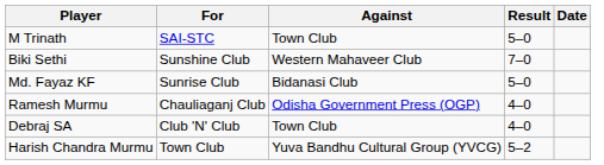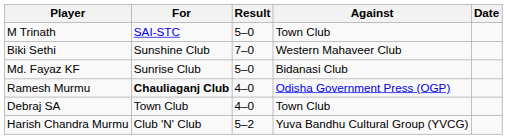 <table class="wikitable">
 <tr>
 <th>Player</th>
 <th>For</th>
+<th style="text-align:center">Result</th>
 <th>Against</th>
-<th style="text-align:center">Result</th>
 <th>Date</th>
 </tr>
 <tr>
 <td> M Trinath</td>
 <td><a href='#'>SAI-STC</a></td>
+<td>5–0</td>
 <td>Town Club</td>
-<td>5–0</td>
 <td></td>
 </tr>
 <tr>
 <td> Biki Sethi</td>
 <td>Sunshine Club</td>
+<td>7–0</td>
 <td>Western Mahaveer Club</td>
-<td>7–0</td>
 <td></td>
 </tr>
 <tr>
 <td> Md. Fayaz KF</td>
 <td>Sunrise Club</td>
+<td>5–0</td>
 <td>Bidanasi Club</td>
-<td>5–0</td>
 <td></td>
 </tr>
 <tr>
 <td> Ramesh Murmu</td>
-<td>Chauliaganj Club</td>
+<td><strong>Chauliaganj Club</strong></td>
+<td>4–0</td>
 <td><a href='#'>Odisha Government Press (OGP)</a></td>
-<td>4–0</td>
 <td></td>
 </tr>
 <tr>
 <td> Debraj SA</td>
-<td>Club 'N' Club</td>
 <td>Town Club</td>
 <td>4–0</td>
+<td>Town Club</td>
 <td></td>
 </tr>
 <tr>
 <td> Harish Chandra Murmu</td>
-<td>Town Club</td>
+<td>Club 'N' Club</td>
+<td>5–2</td>
 <td>Yuva Bandhu Cultural Group (YVCG)</td>
-<td>5–2</td>
 <td></td>
 </tr>
 </table>
